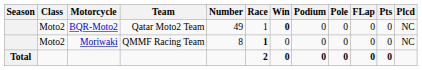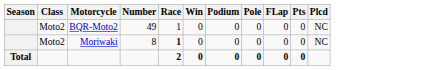 <table class="wikitable">
 <tr>
 <th>Season</th>
 <th>Class</th>
 <th>Motorcycle</th>
-<th>Team</th>
 <th>Number</th>
 <th>Race</th>
 <th>Win</th>
 <th>Podium</th>
 <th>Pole</th>
 <th>FLap</th>
 <th>Pts</th>
 <th>Plcd</th>
 </tr>
 <tr align="right">
 <th></th>
 <td>Moto2</td>
 <td><a href='#'>BQR-Moto2</a></td>
-<td>Qatar Moto2 Team</td>
 <td>49</td>
 <td>1</td>
-<td><strong>0</strong></td>
+<td>0</td>
 <td>0</td>
 <td>0</td>
 <td>0</td>
 <td>0</td>
 <td>NC</td>
 </tr>
 <tr align="right">
 <th></th>
 <td>Moto2</td>
 <td><a href='#'>Moriwaki</a></td>
-<td>QMMF Racing Team</td>
 <td>8</td>
 <td><strong>1</strong></td>
 <td>0</td>
 <td>0</td>
 <td>0</td>
 <td>0</td>
 <td>0</td>
 <td>NC</td>
 </tr>
 <tr align="right">
 <th>Total</th>
 <td></td>
 <td></td>
 <td></td>
-<td></td>
 <td><strong>2</strong></td>
 <td><strong>0</strong></td>
 <td><strong>0</strong></td>
 <td><strong>0</strong></td>
 <td><strong>0</strong></td>
 <td><strong>0</strong></td>
 <td></td>
 </tr>
 </table>
